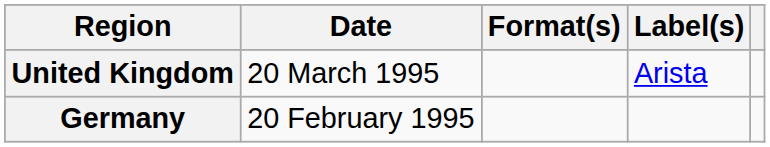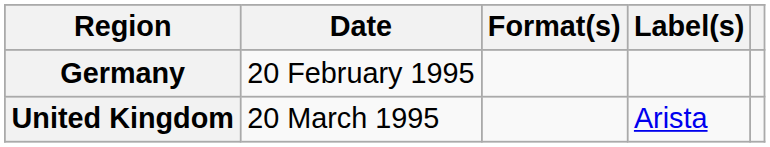 <table class="wikitable plainrowheaders">
 <tr>
 <th scope="col">Region</th>
 <th scope="col">Date</th>
 <th scope="col">Format(s)</th>
 <th scope="col">Label(s)</th>
 <th scope="col"></th>
 </tr>
 <tr>
+<th scope="row">Germany</th>
+<td>20 February 1995</td>
+<td></td>
+<td></td>
+<td></td>
+</tr>
+<tr>
 <th scope="row">United Kingdom</th>
 <td>20 March 1995</td>
 <td></td>
 <td><a href='#'>Arista</a></td>
 <td></td>
 </tr>
-<tr>
-<th scope="row">Germany</th>
-<td>20 February 1995</td>
-<td></td>
-<td></td>
-<td></td>
-</tr>
 </table>
